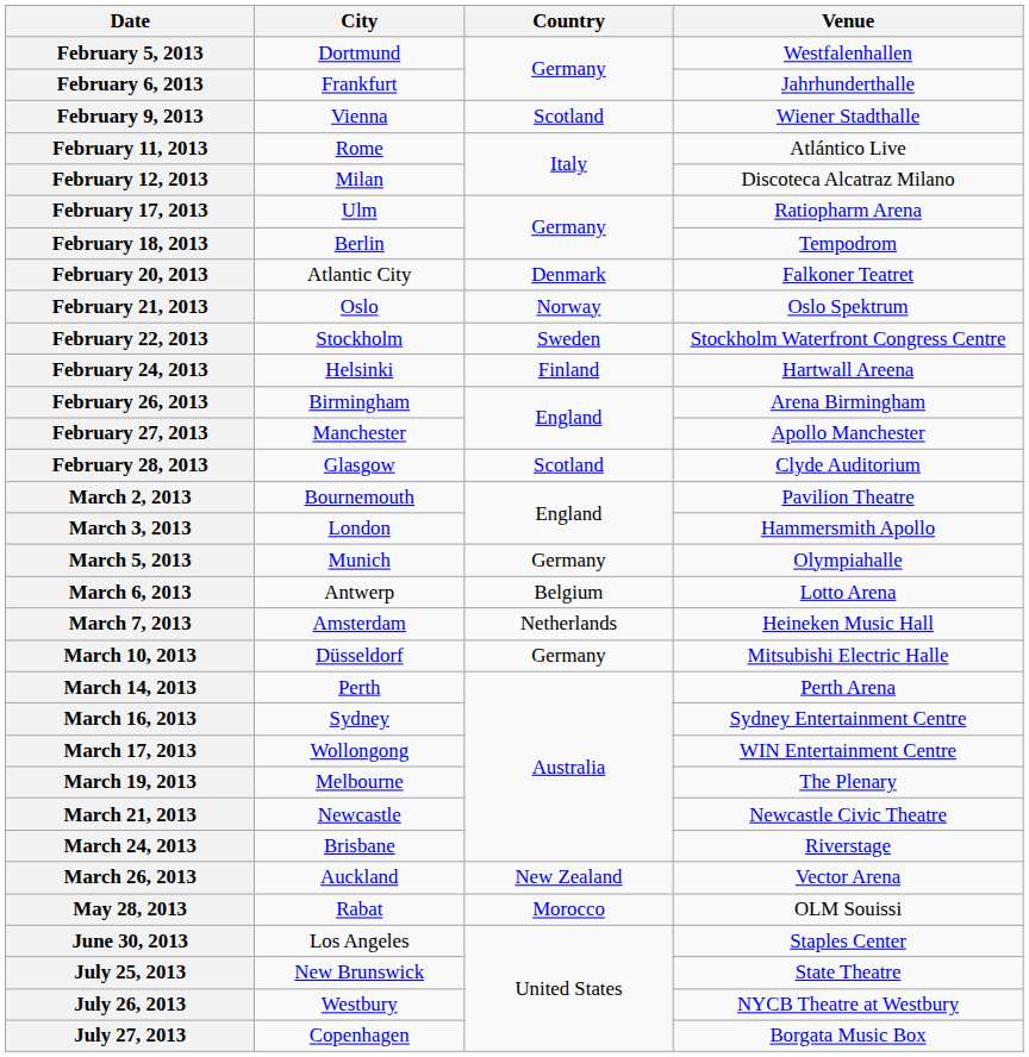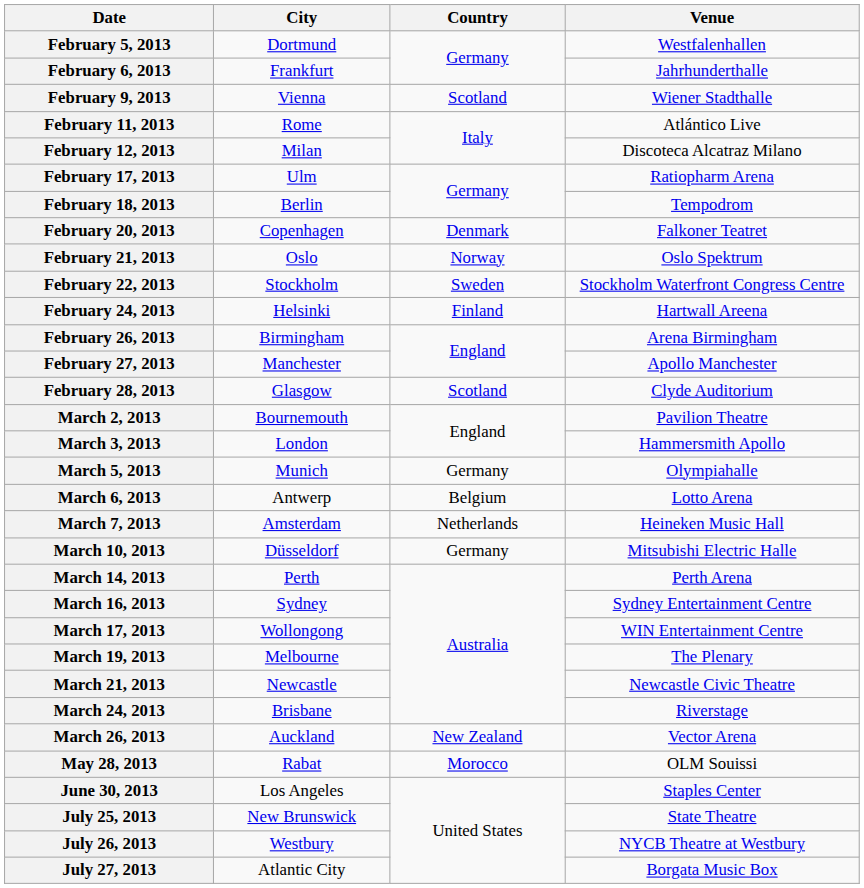 <table class="wikitable plainrowheaders" style="text-align:center;">
 <tr>
 <th scope="col" style="width:12em;">Date</th>
 <th scope="col" style="width:10em;">City</th>
 <th scope="col" style="width:10em;">Country</th>
 <th scope="col" style="width:17em;">Venue</th>
 </tr>
 <tr>
 <th scope="row" style="text-align:center">February 5, 2013</th>
 <td><a href='#'>Dortmund</a></td>
 <td rowspan="2"><a href='#'>Germany</a></td>
 <td><a href='#'>Westfalenhallen</a></td>
 </tr>
 <tr>
 <th scope="row" style="text-align:center">February 6, 2013</th>
 <td><a href='#'>Frankfurt</a></td>
 <td><a href='#'>Jahrhunderthalle</a></td>
 </tr>
 <tr>
 <th scope="row" style="text-align:center">February 9, 2013</th>
 <td><a href='#'>Vienna</a></td>
 <td><a href='#'>Scotland</a></td>
 <td><a href='#'>Wiener Stadthalle</a></td>
 </tr>
 <tr>
 <th scope="row" style="text-align:center">February 11, 2013</th>
 <td><a href='#'>Rome</a></td>
 <td rowspan="2"><a href='#'>Italy</a></td>
 <td>Atlántico Live</td>
 </tr>
 <tr>
 <th scope="row" style="text-align:center">February 12, 2013</th>
 <td><a href='#'>Milan</a></td>
 <td>Discoteca Alcatraz Milano</td>
 </tr>
 <tr>
 <th scope="row" style="text-align:center">February 17, 2013</th>
 <td><a href='#'>Ulm</a></td>
 <td rowspan="2"><a href='#'>Germany</a></td>
 <td><a href='#'>Ratiopharm Arena</a></td>
 </tr>
 <tr>
 <th scope="row" style="text-align:center">February 18, 2013</th>
 <td><a href='#'>Berlin</a></td>
 <td><a href='#'>Tempodrom</a></td>
 </tr>
 <tr>
 <th scope="row" style="text-align:center">February 20, 2013</th>
-<td>Atlantic City</td>
+<td><a href='#'>Copenhagen</a></td>
 <td><a href='#'>Denmark</a></td>
 <td><a href='#'>Falkoner Teatret</a></td>
 </tr>
 <tr>
 <th scope="row" style="text-align:center">February 21, 2013</th>
 <td><a href='#'>Oslo</a></td>
 <td><a href='#'>Norway</a></td>
 <td><a href='#'>Oslo Spektrum</a></td>
 </tr>
 <tr>
 <th scope="row" style="text-align:center">February 22, 2013</th>
 <td><a href='#'>Stockholm</a></td>
 <td><a href='#'>Sweden</a></td>
 <td><a href='#'>Stockholm Waterfront Congress Centre</a></td>
 </tr>
 <tr>
 <th scope="row" style="text-align:center">February 24, 2013</th>
 <td><a href='#'>Helsinki</a></td>
 <td><a href='#'>Finland</a></td>
 <td><a href='#'>Hartwall Areena</a></td>
 </tr>
 <tr>
 <th scope="row" style="text-align:center">February 26, 2013</th>
 <td><a href='#'>Birmingham</a></td>
 <td rowspan="2"><a href='#'>England</a></td>
 <td><a href='#'>Arena Birmingham</a></td>
 </tr>
 <tr>
 <th scope="row" style="text-align:center">February 27, 2013</th>
 <td><a href='#'>Manchester</a></td>
 <td><a href='#'>Apollo Manchester</a></td>
 </tr>
 <tr>
 <th scope="row" style="text-align:center">February 28, 2013</th>
 <td><a href='#'>Glasgow</a></td>
 <td><a href='#'>Scotland</a></td>
 <td><a href='#'>Clyde Auditorium</a></td>
 </tr>
 <tr>
 <th scope="row" style="text-align:center">March 2, 2013</th>
 <td><a href='#'>Bournemouth</a></td>
 <td rowspan="2">England</td>
 <td><a href='#'>Pavilion Theatre</a></td>
 </tr>
 <tr>
 <th scope="row" style="text-align:center">March 3, 2013</th>
 <td><a href='#'>London</a></td>
 <td><a href='#'>Hammersmith Apollo</a></td>
 </tr>
 <tr>
 <th scope="row" style="text-align:center">March 5, 2013</th>
 <td><a href='#'>Munich</a></td>
 <td>Germany</td>
 <td><a href='#'>Olympiahalle</a></td>
 </tr>
 <tr>
 <th scope="row" style="text-align:center">March 6, 2013</th>
 <td>Antwerp</td>
 <td>Belgium</td>
 <td><a href='#'>Lotto Arena</a></td>
 </tr>
 <tr>
 <th scope="row" style="text-align:center">March 7, 2013</th>
 <td><a href='#'>Amsterdam</a></td>
 <td>Netherlands</td>
 <td><a href='#'>Heineken Music Hall</a></td>
 </tr>
 <tr>
 <th scope="row" style="text-align:center">March 10, 2013</th>
 <td><a href='#'>Düsseldorf</a></td>
 <td>Germany</td>
 <td><a href='#'>Mitsubishi Electric Halle</a></td>
 </tr>
 <tr>
 <th scope="row" style="text-align:center">March 14, 2013</th>
 <td><a href='#'>Perth</a></td>
 <td rowspan="6"><a href='#'>Australia</a></td>
 <td><a href='#'>Perth Arena</a></td>
 </tr>
 <tr>
 <th scope="row" style="text-align:center">March 16, 2013</th>
 <td><a href='#'>Sydney</a></td>
 <td><a href='#'>Sydney Entertainment Centre</a></td>
 </tr>
 <tr>
 <th scope="row" style="text-align:center">March 17, 2013</th>
 <td><a href='#'>Wollongong</a></td>
 <td><a href='#'>WIN Entertainment Centre</a></td>
 </tr>
 <tr>
 <th scope="row" style="text-align:center">March 19, 2013</th>
 <td><a href='#'>Melbourne</a></td>
 <td><a href='#'>The Plenary</a></td>
 </tr>
 <tr>
 <th scope="row" style="text-align:center">March 21, 2013</th>
 <td><a href='#'>Newcastle</a></td>
 <td><a href='#'>Newcastle Civic Theatre</a></td>
 </tr>
 <tr>
 <th scope="row" style="text-align:center">March 24, 2013</th>
 <td><a href='#'>Brisbane</a></td>
 <td><a href='#'>Riverstage</a></td>
 </tr>
 <tr>
 <th scope="row" style="text-align:center">March 26, 2013</th>
 <td><a href='#'>Auckland</a></td>
 <td><a href='#'>New Zealand</a></td>
 <td><a href='#'>Vector Arena</a></td>
 </tr>
 <tr>
 <th scope="row" style="text-align:center">May 28, 2013</th>
 <td><a href='#'>Rabat</a></td>
 <td><a href='#'>Morocco</a></td>
 <td>OLM Souissi</td>
 </tr>
 <tr>
 <th scope="row" style="text-align:center">June 30, 2013</th>
 <td>Los Angeles</td>
 <td rowspan="4">United States</td>
 <td><a href='#'>Staples Center</a></td>
 </tr>
 <tr>
 <th scope="row" style="text-align:center">July 25, 2013</th>
 <td><a href='#'>New Brunswick</a></td>
 <td><a href='#'>State Theatre</a></td>
 </tr>
 <tr>
 <th scope="row" style="text-align:center">July 26, 2013</th>
 <td><a href='#'>Westbury</a></td>
 <td><a href='#'>NYCB Theatre at Westbury</a></td>
 </tr>
 <tr>
 <th scope="row" style="text-align:center">July 27, 2013</th>
-<td><a href='#'>Copenhagen</a></td>
+<td>Atlantic City</td>
 <td><a href='#'>Borgata Music Box</a></td>
 </tr>
 </table>
